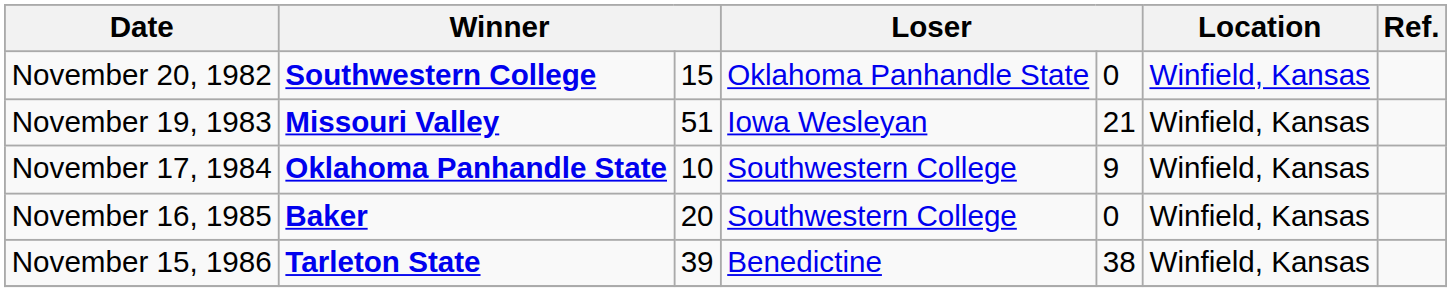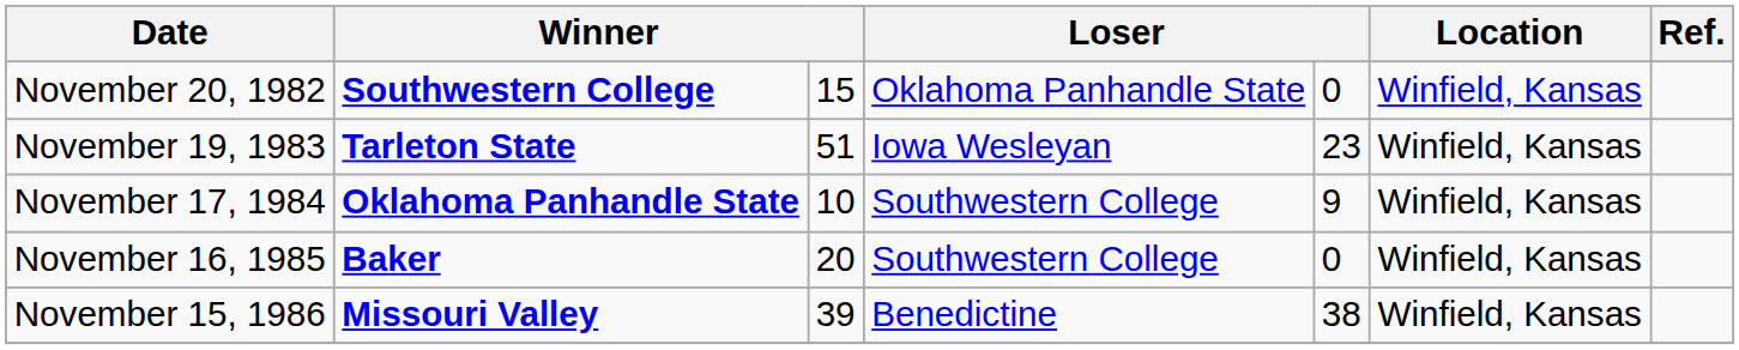 <table class="wikitable">
 <tr>
 <th>Date</th>
 <th colspan="2">Winner</th>
 <th colspan="2">Loser</th>
 <th>Location</th>
 <th>Ref.</th>
 </tr>
 <tr>
 <td>November 20, 1982</td>
 <td><strong><a href='#'>Southwestern College</a></strong></td>
 <td>15</td>
 <td><a href='#'>Oklahoma Panhandle State</a></td>
 <td>0</td>
 <td><a href='#'>Winfield, Kansas</a></td>
 <td></td>
 </tr>
 <tr>
 <td>November 19, 1983</td>
-<td><strong><a href='#'>Missouri Valley</a></strong></td>
+<td><strong><a href='#'>Tarleton State</a></strong></td>
 <td>51</td>
 <td><a href='#'>Iowa Wesleyan</a></td>
-<td>21</td>
+<td>23</td>
 <td>Winfield, Kansas</td>
 <td></td>
 </tr>
 <tr>
 <td>November 17, 1984</td>
 <td><strong><a href='#'>Oklahoma Panhandle State</a></strong></td>
 <td>10</td>
 <td><a href='#'>Southwestern College</a></td>
 <td>9</td>
 <td>Winfield, Kansas</td>
 <td></td>
 </tr>
 <tr>
 <td>November 16, 1985</td>
 <td><strong><a href='#'>Baker</a></strong></td>
 <td>20</td>
 <td><a href='#'>Southwestern College</a></td>
 <td>0</td>
 <td>Winfield, Kansas</td>
 <td></td>
 </tr>
 <tr>
 <td>November 15, 1986</td>
-<td><strong><a href='#'>Tarleton State</a></strong></td>
+<td><strong><a href='#'>Missouri Valley</a></strong></td>
 <td>39</td>
 <td><a href='#'>Benedictine</a></td>
 <td>38</td>
 <td>Winfield, Kansas</td>
 <td></td>
 </tr>
 <tr>
 </tr>
 </table>
